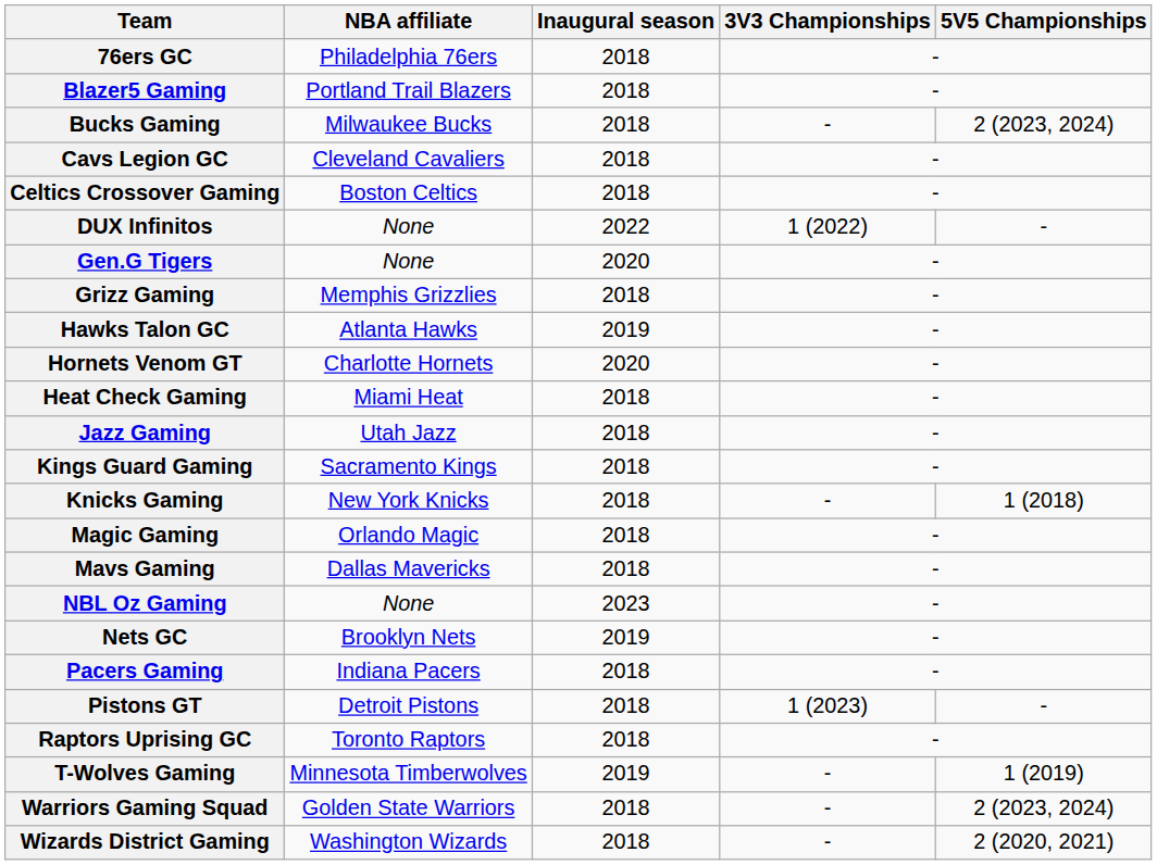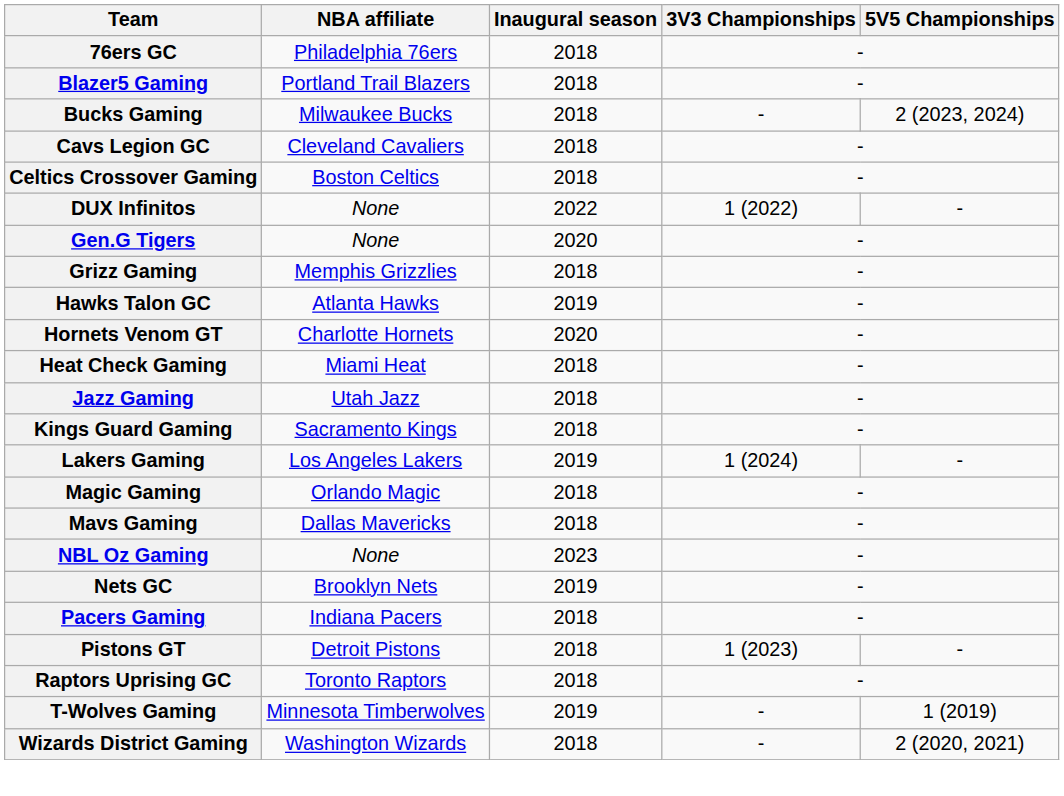 <table class="wikitable notsortable plainrowheaders" style="text-align:center">
 <tr>
 <th scope="col">Team</th>
 <th scope="col">NBA affiliate</th>
 <th scope="col">Inaugural season</th>
 <th scope="col">3V3 Championships</th>
 <th scope="col">5V5 Championships</th>
 </tr>
 <tr>
 <th scope="row">76ers GC</th>
 <td><a href='#'>Philadelphia 76ers</a></td>
 <td>2018</td>
 <td colspan="2">-</td>
 </tr>
 <tr>
 <th scope="row"><a href='#'>Blazer5 Gaming</a></th>
 <td><a href='#'>Portland Trail Blazers</a></td>
 <td>2018</td>
 <td colspan="2">-</td>
 </tr>
 <tr>
 <th scope="row">Bucks Gaming</th>
 <td><a href='#'>Milwaukee Bucks</a></td>
 <td>2018</td>
 <td>-</td>
 <td>2 (2023, 2024)</td>
 </tr>
 <tr>
 <th scope="row">Cavs Legion GC</th>
 <td><a href='#'>Cleveland Cavaliers</a></td>
 <td>2018</td>
 <td colspan="2">-</td>
 </tr>
 <tr>
 <th scope="row">Celtics Crossover Gaming</th>
 <td><a href='#'>Boston Celtics</a></td>
 <td>2018</td>
 <td colspan="2">-</td>
 </tr>
 <tr>
 <th scope="row">DUX Infinitos</th>
 <td><em>None</em></td>
 <td>2022</td>
 <td>1 (2022)</td>
 <td>-</td>
 </tr>
 <tr>
 <th scope="row"><a href='#'>Gen.G Tigers</a></th>
 <td><em>None</em></td>
 <td>2020</td>
 <td colspan="2">-</td>
 </tr>
 <tr>
 <th scope="row">Grizz Gaming</th>
 <td><a href='#'>Memphis Grizzlies</a></td>
 <td>2018</td>
 <td colspan="2">-</td>
 </tr>
 <tr>
 <th scope="row">Hawks Talon GC</th>
 <td><a href='#'>Atlanta Hawks</a></td>
 <td>2019</td>
 <td colspan="2">-</td>
 </tr>
 <tr>
 <th scope="row">Hornets Venom GT</th>
 <td><a href='#'>Charlotte Hornets</a></td>
 <td>2020</td>
 <td colspan="2">-</td>
 </tr>
 <tr>
 <th scope="row">Heat Check Gaming</th>
 <td><a href='#'>Miami Heat</a></td>
 <td>2018</td>
 <td colspan="2">-</td>
 </tr>
 <tr>
 <th scope="row"><a href='#'>Jazz Gaming</a></th>
 <td><a href='#'>Utah Jazz</a></td>
 <td>2018</td>
 <td colspan="2">-</td>
 </tr>
 <tr>
 <th scope="row">Kings Guard Gaming</th>
 <td><a href='#'>Sacramento Kings</a></td>
 <td>2018</td>
 <td colspan="2">-</td>
 </tr>
 <tr>
-<th scope="row">Knicks Gaming</th>
-<td><a href='#'>New York Knicks</a></td>
-<td>2018</td>
+<th scope="row">Lakers Gaming</th>
+<td><a href='#'>Los Angeles Lakers</a></td>
+<td>2019</td>
+<td>1 (2024)</td>
 <td>-</td>
-<td>1 (2018)</td>
 </tr>
 <tr>
 <th scope="row">Magic Gaming</th>
 <td><a href='#'>Orlando Magic</a></td>
 <td>2018</td>
 <td colspan="2">-</td>
 </tr>
 <tr>
 <th scope="row">Mavs Gaming</th>
 <td><a href='#'>Dallas Mavericks</a></td>
 <td>2018</td>
 <td colspan="2">-</td>
 </tr>
 <tr>
 <th scope="row"><a href='#'>NBL Oz Gaming</a></th>
 <td><em>None</em></td>
 <td>2023</td>
 <td colspan="2">-</td>
 </tr>
 <tr>
 <th scope="row">Nets GC</th>
 <td><a href='#'>Brooklyn Nets</a></td>
 <td>2019</td>
 <td colspan="2">-</td>
 </tr>
 <tr>
 <th scope="row"><a href='#'>Pacers Gaming</a></th>
 <td><a href='#'>Indiana Pacers</a></td>
 <td>2018</td>
 <td colspan="2">-</td>
 </tr>
 <tr>
 <th scope="row">Pistons GT</th>
 <td><a href='#'>Detroit Pistons</a></td>
 <td>2018</td>
 <td>1 (2023)</td>
 <td>-</td>
 </tr>
 <tr>
 <th scope="row">Raptors Uprising GC</th>
 <td><a href='#'>Toronto Raptors</a></td>
 <td>2018</td>
 <td colspan="2">-</td>
 </tr>
 <tr>
 <th scope="row">T-Wolves Gaming</th>
 <td><a href='#'>Minnesota Timberwolves</a></td>
 <td>2019</td>
 <td>-</td>
 <td>1 (2019)</td>
 </tr>
 <tr>
-<th scope="row">Warriors Gaming Squad</th>
-<td><a href='#'>Golden State Warriors</a></td>
-<td>2018</td>
-<td>-</td>
-<td>2 (2023, 2024)</td>
-</tr>
-<tr>
 <th scope="row">Wizards District Gaming</th>
 <td><a href='#'>Washington Wizards</a></td>
 <td>2018</td>
 <td>-</td>
 <td>2 (2020, 2021)</td>
 </tr>
 </table>
